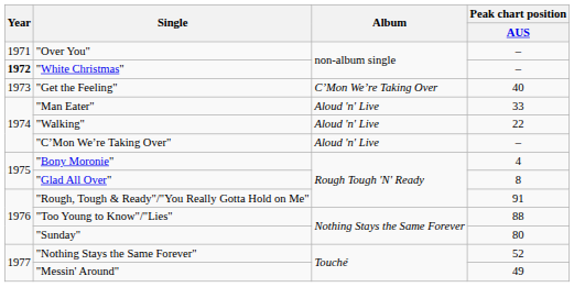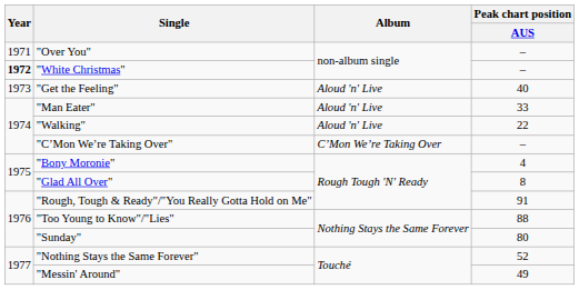 <table class="wikitable">
 <tr>
 <th rowspan="2">Year</th>
 <th rowspan="2">Single</th>
 <th rowspan="2">Album</th>
 <th colspan="1">Peak chart position</th>
 </tr>
 <tr>
 <th><a href='#'>AUS</a></th>
 </tr>
 <tr>
 <td rowspan="1">1971</td>
 <td>"Over You"</td>
 <td rowspan="2">non-album single</td>
 <td align="center">–</td>
 </tr>
 <tr>
 <td rowspan="1"><strong>1972</strong></td>
 <td>"<a href='#'>White Christmas</a>"</td>
 <td align="center">–</td>
 </tr>
 <tr>
 <td rowspan="1">1973</td>
 <td>"Get the Feeling"</td>
-<td rowspan="1"><em>C’Mon We’re Taking Over</em></td>
+<td rowspan="1"><em>Aloud 'n' Live</em></td>
 <td align="center">40</td>
 </tr>
 <tr>
 <td rowspan="3">1974</td>
 <td>"Man Eater"</td>
 <td rowspan="1"><em>Aloud 'n' Live</em></td>
 <td align="center">33</td>
 </tr>
 <tr>
 <td>"Walking"</td>
 <td rowspan="1"><em>Aloud 'n' Live</em></td>
 <td align="center">22</td>
 </tr>
 <tr>
 <td>"C’Mon We’re Taking Over"</td>
-<td rowspan="1"><em>Aloud 'n' Live</em></td>
+<td rowspan="1"><em>C’Mon We’re Taking Over</em></td>
 <td align="center">–</td>
 </tr>
 <tr>
 <td rowspan="2">1975</td>
 <td>"<a href='#'>Bony Moronie</a>"</td>
 <td rowspan="3"><em>Rough Tough 'N' Ready</em></td>
 <td align="center">4</td>
 </tr>
 <tr>
 <td>"<a href='#'>Glad All Over</a>"</td>
 <td align="center">8</td>
 </tr>
 <tr>
 <td rowspan="3">1976</td>
 <td>"Rough, Tough & Ready"/"You Really Gotta Hold on Me"</td>
 <td align="center">91</td>
 </tr>
 <tr>
 <td>"Too Young to Know"/"Lies"</td>
 <td rowspan="2"><em>Nothing Stays the Same Forever</em></td>
 <td align="center">88</td>
 </tr>
 <tr>
 <td>"Sunday"</td>
 <td align="center">80</td>
 </tr>
 <tr>
 <td rowspan="2">1977</td>
 <td>"Nothing Stays the Same Forever"</td>
 <td rowspan="2"><em>Touché</em></td>
 <td align="center">52</td>
 </tr>
 <tr>
 <td>"Messin' Around"</td>
 <td align="center">49</td>
 </tr>
 </table>
